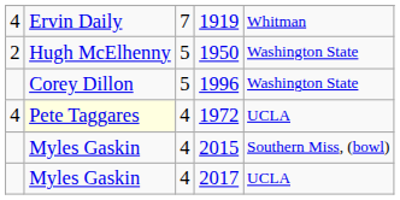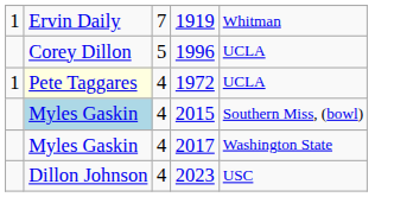 <table class="wikitable">
 <tr>
 </tr>
 <tr>
-<td>4</td>
+<td>1</td>
 <td><a href='#'>Ervin Daily</a></td>
 <td>7</td>
 <td><a href='#'>1919</a></td>
 <td style="font-size:80%;"><a href='#'>Whitman</a></td>
 </tr>
 <tr>
-<td>2</td>
-<td><a href='#'>Hugh McElhenny</a></td>
-<td>5</td>
-<td><a href='#'>1950</a></td>
-<td style="font-size:80%;"><a href='#'>Washington State</a></td>
-</tr>
-<tr>
 <td></td>
 <td><a href='#'>Corey Dillon</a></td>
 <td>5</td>
 <td><a href='#'>1996</a></td>
-<td style="font-size:80%;"><a href='#'>Washington State</a></td>
+<td style="font-size:80%;"><a href='#'>UCLA</a></td>
 </tr>
 <tr>
-<td>4</td>
+<td>1</td>
 <td style="background: lightyellow;"><a href='#'>Pete Taggares</a></td>
 <td>4</td>
 <td><a href='#'>1972</a></td>
 <td style="font-size:80%;"><a href='#'>UCLA</a></td>
 </tr>
 <tr>
 <td></td>
-<td><a href='#'>Myles Gaskin</a></td>
+<td style="background: lightblue;"><a href='#'>Myles Gaskin</a></td>
 <td>4</td>
 <td><a href='#'>2015</a></td>
 <td style="font-size:80%;"><a href='#'>Southern Miss</a>, (<a href='#'>bowl</a>)</td>
 </tr>
 <tr>
 <td></td>
 <td><a href='#'>Myles Gaskin</a></td>
 <td>4</td>
 <td><a href='#'>2017</a></td>
-<td style="font-size:80%;"><a href='#'>UCLA</a></td>
+<td style="font-size:80%;"><a href='#'>Washington State</a></td>
+</tr>
+<tr>
+<td></td>
+<td><a href='#'>Dillon Johnson</a></td>
+<td>4</td>
+<td><a href='#'>2023</a></td>
+<td style="font-size:80%;"><a href='#'>USC</a></td>
 </tr>
 </table>
